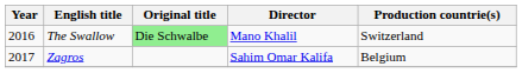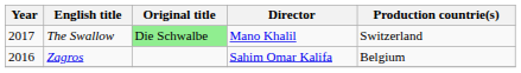 <table class="sortable wikitable" style="width:100%; margin-bottom:4px" cellpadding="5">
 <tr>
 <th scope="col">Year</th>
 <th scope="col">English title</th>
 <th scope="col">Original title</th>
 <th scope="col">Director</th>
 <th scope="col">Production countrie(s)</th>
 </tr>
 <tr>
-<td>2016</td>
+<td>2017</td>
 <td><em>The Swallow</em></td>
 <td style="background: lightgreen;">Die Schwalbe</td>
 <td><a href='#'>Mano Khalil</a></td>
 <td>Switzerland</td>
 </tr>
 <tr>
-<td>2017</td>
+<td>2016</td>
 <td><em><a href='#'>Zagros</a></em></td>
 <td></td>
 <td><a href='#'>Sahim Omar Kalifa</a></td>
 <td>Belgium</td>
 </tr>
 <tr>
 </tr>
 </table>
